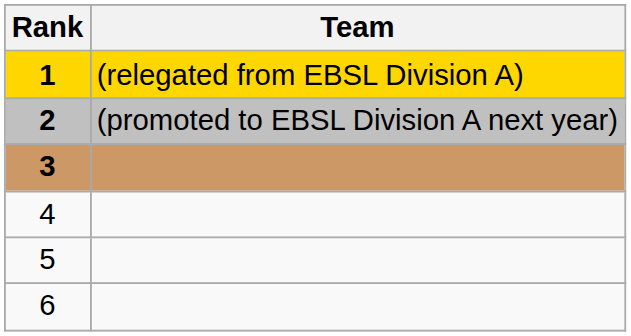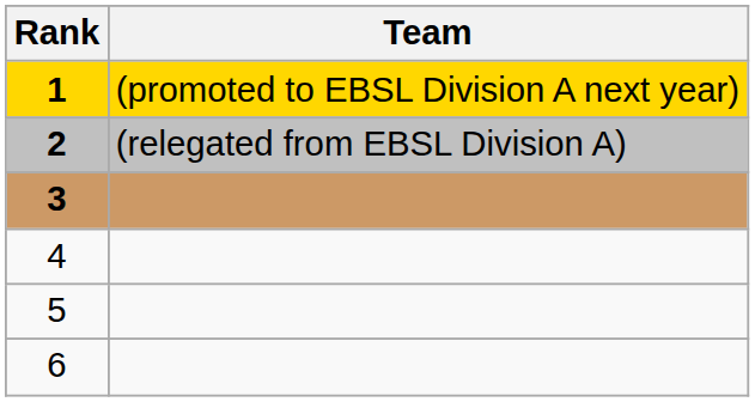 <table class="wikitable" style="text-align:center">
 <tr>
 <th>Rank</th>
 <th>Team</th>
 </tr>
 <tr bgcolor="gold">
 <td><strong>1</strong></td>
-<td align="left"> (relegated from EBSL Division A)</td>
+<td align="left"> (promoted to EBSL Division A next year)</td>
 </tr>
 <tr bgcolor="silver">
 <td><strong>2</strong></td>
-<td align="left"> (promoted to EBSL Division A next year)</td>
+<td align="left"> (relegated from EBSL Division A)</td>
 </tr>
 <tr bgcolor="#CC9966">
 <td><strong>3</strong></td>
 <td align="left"></td>
 </tr>
 <tr>
 <td>4</td>
 <td align="left"></td>
 </tr>
 <tr>
 <td>5</td>
 <td align="left"></td>
 </tr>
 <tr>
 <td>6</td>
 <td align="left"></td>
 </tr>
 </table>
